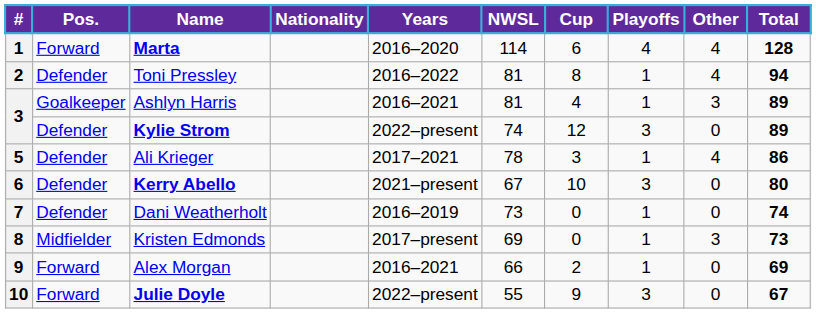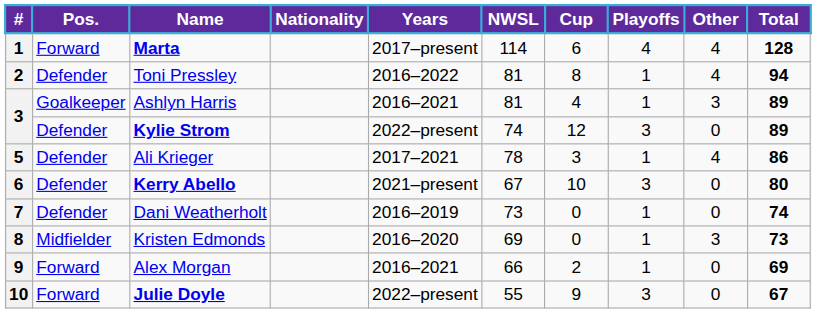 <table class="wikitable sortable" style="text-align:center;">
 <tr>
 <th style="background-color:#5E299A; color:#FFFFFF; border:2px solid #3aadd9;" scope="col">#</th>
 <th style="background-color:#5E299A; color:#FFFFFF; border:2px solid #3aadd9;" scope="col">Pos.</th>
 <th style="background-color:#5E299A; color:#FFFFFF; border:2px solid #3aadd9;" scope="col">Name</th>
 <th style="background-color:#5E299A; color:#FFFFFF; border:2px solid #3aadd9;" scope="col">Nationality</th>
 <th style="background-color:#5E299A; color:#FFFFFF; border:2px solid #3aadd9;" scope="col">Years</th>
 <th style="background-color:#5E299A; color:#FFFFFF; border:2px solid #3aadd9; width:50px;" scope="col">NWSL</th>
 <th style="background-color:#5E299A; color:#FFFFFF; border:2px solid #3aadd9; width:50px;" scope="col">Cup</th>
 <th style="background-color:#5E299A; color:#FFFFFF; border:2px solid #3aadd9; width:50px;" scope="col">Playoffs</th>
 <th style="background-color:#5E299A; color:#FFFFFF; border:2px solid #3aadd9; width:50px;" scope="col">Other</th>
 <th style="background-color:#5E299A; color:#FFFFFF; border:2px solid #3aadd9; width:50px;" scope="col">Total</th>
 </tr>
 <tr>
 <th rowspan=1>1</th>
 <td style="text-align:left;"><a href='#'>Forward</a></td>
 <td style="text-align:left;"><strong><a href='#'>Marta</a></strong></td>
 <td style="text-align:left;"></td>
-<td style="text-align:left;">2016–2020</td>
+<td style="text-align:left;">2017–present</td>
 <td>114</td>
 <td>6</td>
 <td>4</td>
 <td>4</td>
 <td><strong>128</strong></td>
 </tr>
 <tr>
 <th>2</th>
 <td style="text-align:left;"><a href='#'>Defender</a></td>
 <td style="text-align:left;"><a href='#'>Toni Pressley</a></td>
 <td style="text-align:left;"></td>
 <td style="text-align:left;">2016–2022</td>
 <td>81</td>
 <td>8</td>
 <td>1</td>
 <td>4</td>
 <td><strong>94</strong></td>
 </tr>
 <tr>
 <th rowspan=2>3</th>
 <td style="text-align:left;"><a href='#'>Goalkeeper</a></td>
 <td style="text-align:left;"><a href='#'>Ashlyn Harris</a></td>
 <td style="text-align:left;"></td>
 <td style="text-align:left;">2016–2021</td>
 <td>81</td>
 <td>4</td>
 <td>1</td>
 <td>3</td>
 <td><strong>89</strong></td>
 </tr>
 <tr>
 <td style="text-align:left;"><a href='#'>Defender</a></td>
 <td style="text-align:left;"><strong><a href='#'>Kylie Strom</a></strong></td>
 <td style="text-align:left;"></td>
 <td style="text-align:left;">2022–present</td>
 <td>74</td>
 <td>12</td>
 <td>3</td>
 <td>0</td>
 <td><strong>89</strong></td>
 </tr>
 <tr>
 <th rowspan=1>5</th>
 <td style="text-align:left;"><a href='#'>Defender</a></td>
 <td style="text-align:left;"><a href='#'>Ali Krieger</a></td>
 <td style="text-align:left;"></td>
 <td style="text-align:left;">2017–2021</td>
 <td>78</td>
 <td>3</td>
 <td>1</td>
 <td>4</td>
 <td><strong>86</strong></td>
 </tr>
 <tr>
 <th rowspan="1">6</th>
 <td style="text-align:left;"><a href='#'>Defender</a></td>
 <td style="text-align:left;"><strong><a href='#'>Kerry Abello</a></strong></td>
 <td style="text-align:left;"></td>
 <td style="text-align:left;">2021–present</td>
 <td>67</td>
 <td>10</td>
 <td>3</td>
 <td>0</td>
 <td><strong>80</strong></td>
 </tr>
 <tr>
 <th>7</th>
 <td style="text-align:left;"><a href='#'>Defender</a></td>
 <td style="text-align:left;"><a href='#'>Dani Weatherholt</a></td>
 <td style="text-align:left;"></td>
 <td style="text-align:left;">2016–2019</td>
 <td>73</td>
 <td>0</td>
 <td>1</td>
 <td>0</td>
 <td><strong>74</strong></td>
 </tr>
 <tr>
 <th>8</th>
 <td style="text-align:left;"><a href='#'>Midfielder</a></td>
 <td style="text-align:left;"><a href='#'>Kristen Edmonds</a></td>
 <td style="text-align:left;"></td>
-<td style="text-align:left;">2017–present</td>
+<td style="text-align:left;">2016–2020</td>
 <td>69</td>
 <td>0</td>
 <td>1</td>
 <td>3</td>
 <td><strong>73</strong></td>
 </tr>
 <tr>
 <th rowspan="1">9</th>
 <td style="text-align:left;"><a href='#'>Forward</a></td>
 <td style="text-align:left;"><a href='#'>Alex Morgan</a></td>
 <td style="text-align:left;"></td>
 <td style="text-align:left;">2016–2021</td>
 <td>66</td>
 <td>2</td>
 <td>1</td>
 <td>0</td>
 <td><strong>69</strong></td>
 </tr>
 <tr>
 <th rowspan="1">10</th>
 <td style="text-align:left;"><a href='#'>Forward</a></td>
 <td style="text-align:left;"><strong><a href='#'>Julie Doyle</a></strong></td>
 <td style="text-align:left;"></td>
 <td style="text-align:left;">2022–present</td>
 <td>55</td>
 <td>9</td>
 <td>3</td>
 <td>0</td>
 <td><strong>67</strong></td>
 </tr>
 </table>
